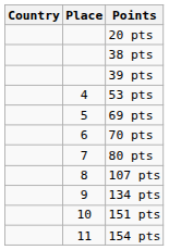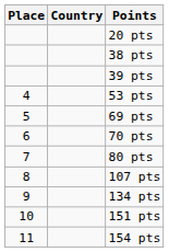 <table class=wikitable>
 <tr>
+<th>Place</th>
 <th>Country</th>
-<th>Place</th>
 <th>Points</th>
 </tr>
 <tr>
+<td align=center></td>
 <td></td>
-<td align=center></td>
 <td>20 pts</td>
 </tr>
 <tr>
+<td align=center></td>
 <td></td>
-<td align=center></td>
 <td>38 pts</td>
 </tr>
 <tr>
+<td align=center></td>
 <td></td>
-<td align=center></td>
 <td>39 pts</td>
 </tr>
 <tr>
+<td align=center>4</td>
 <td></td>
-<td align=center>4</td>
 <td>53 pts</td>
 </tr>
 <tr>
+<td align=center>5</td>
 <td></td>
-<td align=center>5</td>
 <td>69 pts</td>
 </tr>
 <tr>
+<td align=center>6</td>
 <td></td>
-<td align=center>6</td>
 <td>70 pts</td>
 </tr>
 <tr>
+<td align=center>7</td>
 <td></td>
-<td align=center>7</td>
 <td>80 pts</td>
 </tr>
 <tr>
+<td align=center>8</td>
 <td></td>
-<td align=center>8</td>
 <td>107 pts</td>
 </tr>
 <tr>
+<td align=center>9</td>
 <td></td>
-<td align=center>9</td>
 <td>134 pts</td>
 </tr>
 <tr>
+<td align=center>10</td>
 <td></td>
-<td align=center>10</td>
 <td>151 pts</td>
 </tr>
 <tr>
+<td align=center>11</td>
 <td></td>
-<td align=center>11</td>
 <td>154 pts</td>
 </tr>
 </table>
